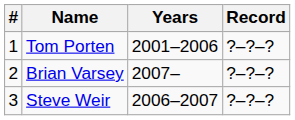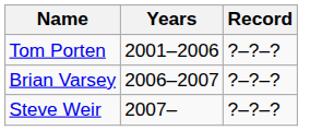 <table class="wikitable">
 <tr>
-<th>#</th>
 <th>Name</th>
 <th>Years</th>
 <th>Record</th>
 </tr>
 <tr>
-<td>1</td>
 <td><a href='#'>Tom Porten</a></td>
 <td>2001–2006</td>
 <td>?–?–?</td>
 </tr>
 <tr>
-<td>2</td>
 <td><a href='#'>Brian Varsey</a></td>
+<td>2006–2007</td>
+<td>?–?–?</td>
+</tr>
+<tr>
+<td><a href='#'>Steve Weir</a></td>
 <td>2007–</td>
 <td>?–?–?</td>
 </tr>
-<tr>
-<td>3</td>
-<td><a href='#'>Steve Weir</a></td>
-<td>2006–2007</td>
-<td>?–?–?</td>
-</tr>
 </table>
